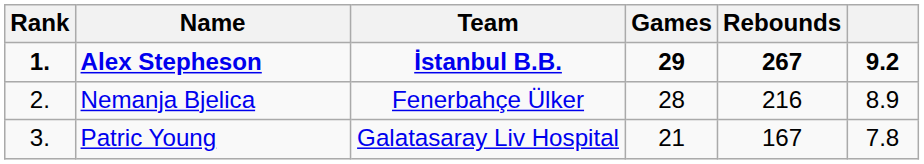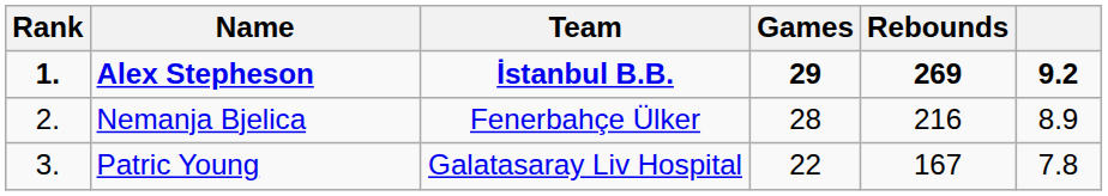 <table | class="wikitable sortable" style="text-align: center;">
 <tr>
 <th>Rank</th>
 <th width=175>Name</th>
 <th width=175>Team</th>
 <th>Games</th>
 <th width=75>Rebounds</th>
 <th width=40></th>
 </tr>
 <tr>
 <td><strong>1.</strong></td>
 <td align="left"> <strong><a href='#'>Alex Stepheson</a></strong></td>
 <td><strong><a href='#'>İstanbul B.B.</a></strong></td>
 <td><strong>29</strong></td>
-<td><strong>267</strong></td>
+<td><strong>269</strong></td>
 <td><strong>9.2</strong></td>
 </tr>
 <tr>
 <td>2.</td>
 <td align="left"> <a href='#'>Nemanja Bjelica</a></td>
 <td><a href='#'>Fenerbahçe Ülker</a></td>
 <td>28</td>
 <td>216</td>
 <td>8.9</td>
 </tr>
 <tr>
 <td>3.</td>
 <td align="left"> <a href='#'>Patric Young</a></td>
 <td><a href='#'>Galatasaray Liv Hospital</a></td>
-<td>21</td>
+<td>22</td>
 <td>167</td>
 <td>7.8</td>
 </tr>
 </table>
